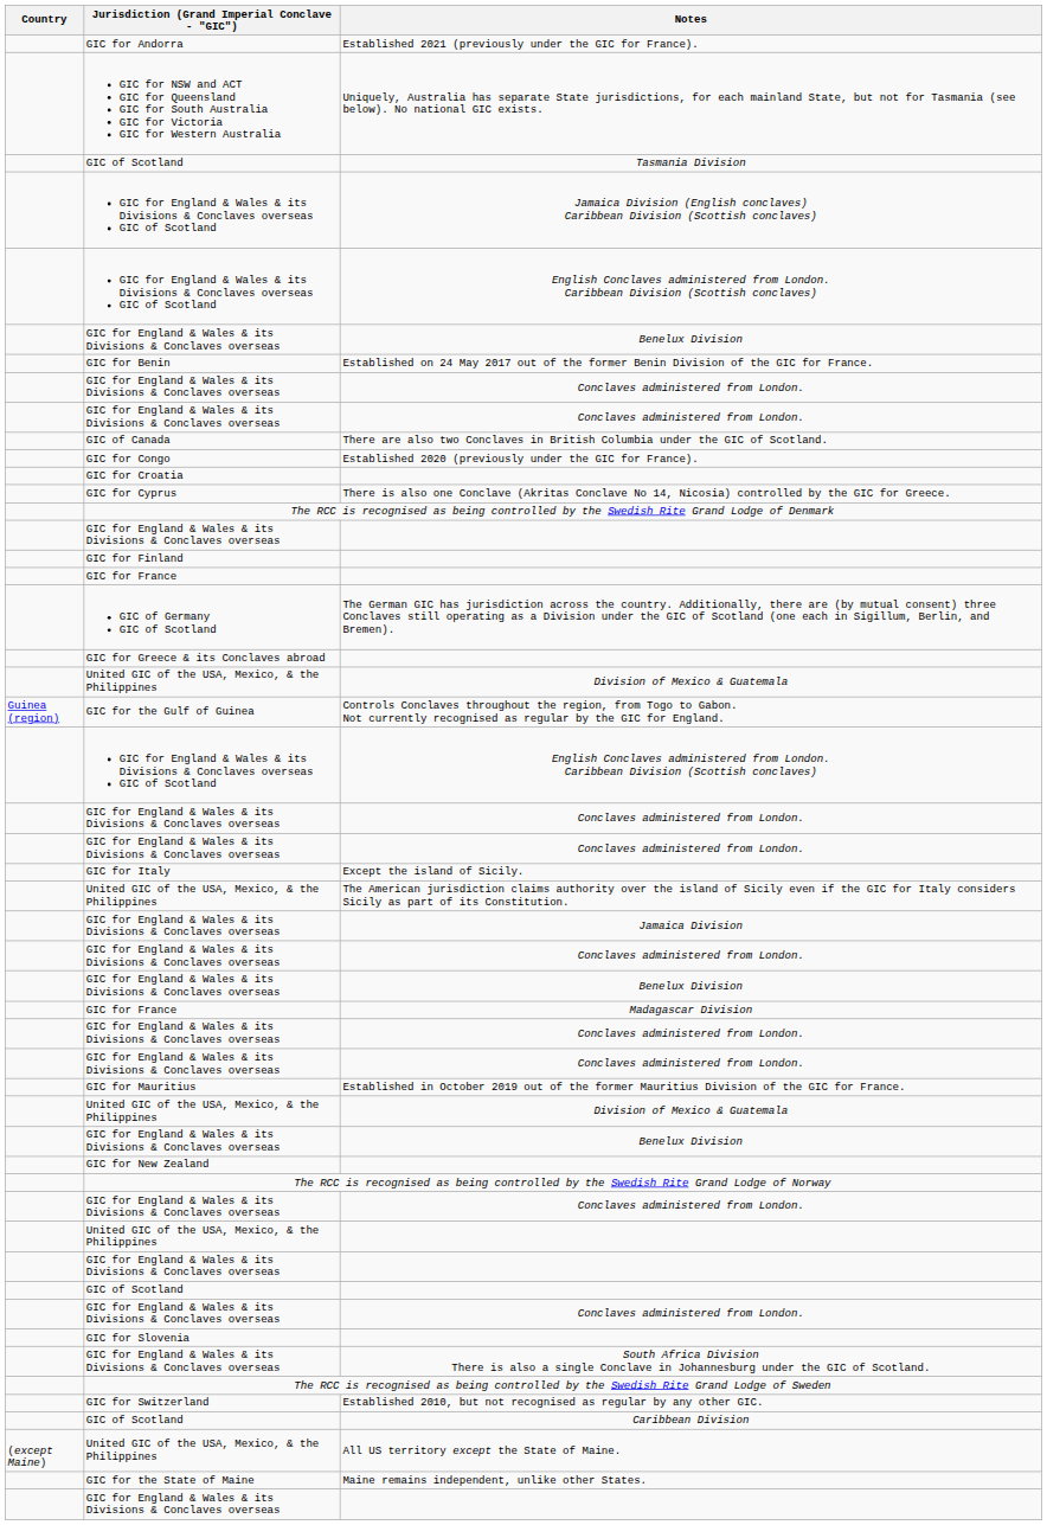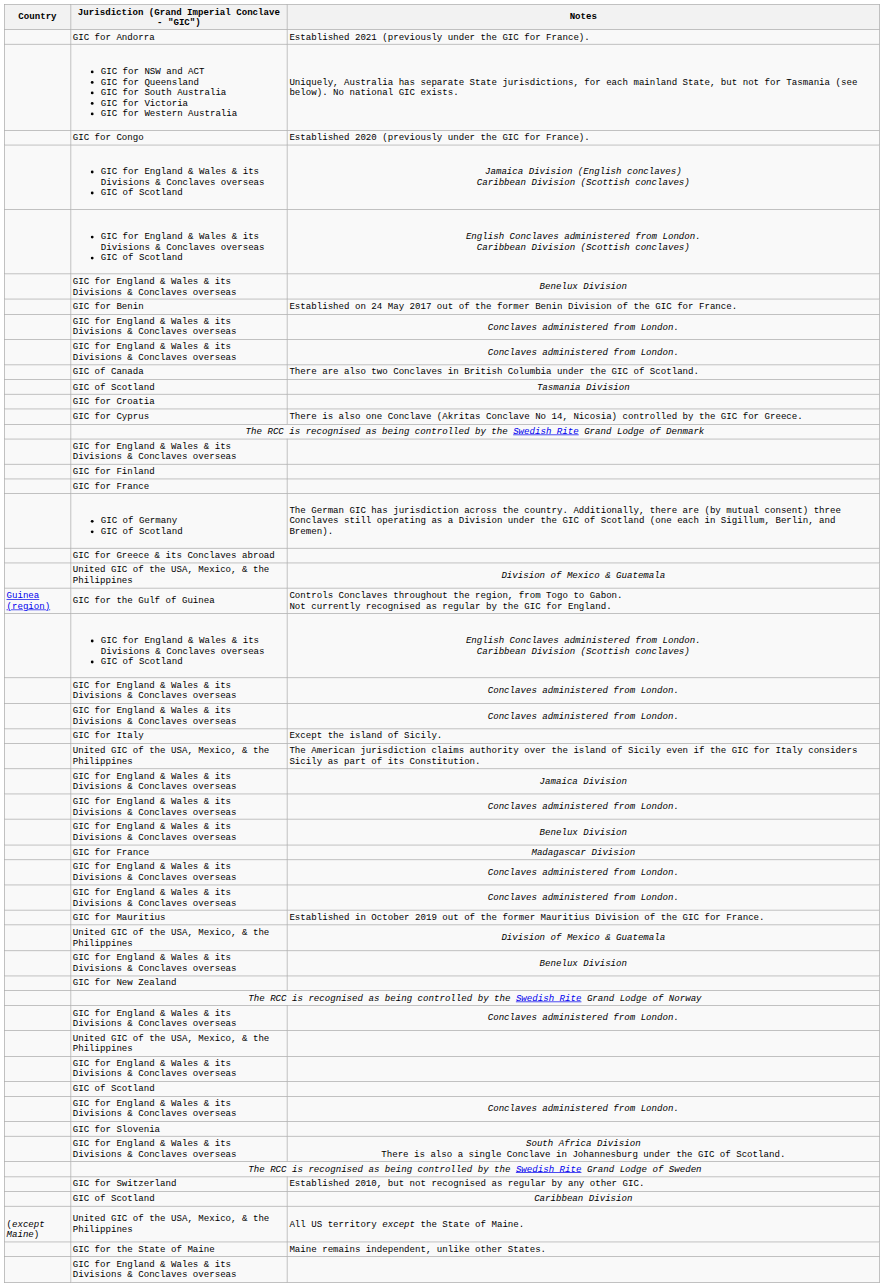 <table class="wikitable">
 <tr>
 <th>Country</th>
 <th>Jurisdiction (Grand Imperial Conclave - "GIC")</th>
 <th>Notes</th>
 </tr>
 <tr>
 <td></td>
 <td>GIC for Andorra</td>
 <td>Established 2021 (previously under the GIC for France).</td>
 </tr>
 <tr>
 <td></td>
 <td><br><ul><li>GIC for NSW and ACT</li><li>GIC for Queensland</li><li>GIC for South Australia</li><li>GIC for Victoria</li><li>GIC for Western Australia</li></ul></td>
 <td>Uniquely, Australia has separate State jurisdictions, for each mainland State, but not for Tasmania (see below). No national GIC exists.</td>
 </tr>
 <tr>
 <td></td>
-<td>GIC of Scotland</td>
-<td style="text-align: center;"><em>Tasmania Division</em></td>
+<td>GIC for Congo</td>
+<td>Established 2020 (previously under the GIC for France).</td>
 </tr>
 <tr>
 <td></td>
 <td><br><ul><li>GIC for England & Wales & its Divisions & Conclaves overseas</li><li>GIC of Scotland</li></ul></td>
 <td style="text-align: center;"><em>Jamaica Division (English conclaves)</em><br><em>Caribbean Division (Scottish conclaves)</em></td>
 </tr>
 <tr>
 <td></td>
 <td><br><ul><li>GIC for England & Wales & its Divisions & Conclaves overseas</li><li>GIC of Scotland</li></ul></td>
 <td style="text-align: center;"><em>English Conclaves administered from London.</em><br><em>Caribbean Division (Scottish conclaves)</em></td>
 </tr>
 <tr>
 <td></td>
 <td>GIC for England & Wales & its Divisions & Conclaves overseas</td>
 <td style="text-align: center;"><em>Benelux Division</em></td>
 </tr>
 <tr>
 <td></td>
 <td>GIC for Benin</td>
 <td>Established on 24 May 2017 out of the former Benin Division of the GIC for France.</td>
 </tr>
 <tr>
 <td></td>
 <td>GIC for England & Wales & its Divisions & Conclaves overseas</td>
 <td style="text-align: center;"><em>Conclaves administered from London.</em></td>
 </tr>
 <tr>
 <td></td>
 <td>GIC for England & Wales & its Divisions & Conclaves overseas</td>
 <td style="text-align: center;"><em>Conclaves administered from London.</em></td>
 </tr>
 <tr>
 <td></td>
 <td>GIC of Canada</td>
 <td>There are also two Conclaves in British Columbia under the GIC of Scotland.</td>
 </tr>
 <tr>
 <td></td>
-<td>GIC for Congo</td>
-<td>Established 2020 (previously under the GIC for France).</td>
+<td>GIC of Scotland</td>
+<td style="text-align: center;"><em>Tasmania Division</em></td>
 </tr>
 <tr>
 <td></td>
 <td>GIC for Croatia</td>
 <td></td>
 </tr>
 <tr>
 <td></td>
 <td>GIC for Cyprus</td>
 <td>There is also one Conclave (Akritas Conclave No 14, Nicosia) controlled by the GIC for Greece.</td>
 </tr>
 <tr>
 <td></td>
 <td colspan="2" style="text-align: center;"><em>The RCC is recognised as being controlled by the <a href='#'>Swedish Rite</a> Grand Lodge of Denmark</em></td>
 </tr>
 <tr>
 <td></td>
 <td>GIC for England & Wales & its Divisions & Conclaves overseas</td>
 <td></td>
 </tr>
 <tr>
 <td></td>
 <td>GIC for Finland</td>
 <td></td>
 </tr>
 <tr>
 <td></td>
 <td>GIC for France</td>
 <td></td>
 </tr>
 <tr>
 <td></td>
 <td><br><ul><li>GIC of Germany</li><li>GIC of Scotland</li></ul></td>
 <td>The German GIC has jurisdiction across the country. Additionally, there are (by mutual consent) three Conclaves still operating as a Division under the GIC of Scotland (one each in Sigillum, Berlin, and Bremen).</td>
 </tr>
 <tr>
 <td></td>
 <td>GIC for Greece & its Conclaves abroad</td>
 <td></td>
 </tr>
 <tr>
 <td></td>
 <td>United GIC of the USA, Mexico, & the Philippines</td>
 <td style="text-align: center;"><em>Division of Mexico & Guatemala</em></td>
 </tr>
 <tr>
 <td><a href='#'>Guinea (region)</a></td>
 <td>GIC for the Gulf of Guinea</td>
 <td>Controls Conclaves throughout the region, from Togo to Gabon.<br>Not currently recognised as regular by the GIC for England.</td>
 </tr>
 <tr>
 <td></td>
 <td><br><ul><li>GIC for England & Wales & its Divisions & Conclaves overseas</li><li>GIC of Scotland</li></ul></td>
 <td style="text-align: center;"><em>English Conclaves administered from London.</em><br><em>Caribbean Division (Scottish conclaves)</em></td>
 </tr>
 <tr>
 <td></td>
 <td>GIC for England & Wales & its Divisions & Conclaves overseas</td>
 <td style="text-align: center;"><em>Conclaves administered from London.</em></td>
 </tr>
 <tr>
 <td></td>
 <td>GIC for England & Wales & its Divisions & Conclaves overseas</td>
 <td style="text-align: center;"><em>Conclaves administered from London.</em></td>
 </tr>
 <tr>
 <td></td>
 <td>GIC for Italy</td>
 <td>Except the island of Sicily.</td>
 </tr>
 <tr>
 <td></td>
 <td>United GIC of the USA, Mexico, & the Philippines</td>
 <td>The American jurisdiction claims authority over the island of Sicily  even if the GIC for Italy considers Sicily as part of its Constitution.</td>
 </tr>
 <tr>
 <td></td>
 <td>GIC for England & Wales & its Divisions & Conclaves overseas</td>
 <td style="text-align: center;"><em>Jamaica Division</em></td>
 </tr>
 <tr>
 <td></td>
 <td>GIC for England & Wales & its Divisions & Conclaves overseas</td>
 <td style="text-align: center;"><em>Conclaves administered from London.</em></td>
 </tr>
 <tr>
 <td></td>
 <td>GIC for England & Wales & its Divisions & Conclaves overseas</td>
 <td style="text-align: center;"><em>Benelux Division</em></td>
 </tr>
 <tr>
 <td></td>
 <td>GIC for France</td>
 <td style="text-align: center;"><em>Madagascar Division</em></td>
 </tr>
 <tr>
 <td></td>
 <td>GIC for England & Wales & its Divisions & Conclaves overseas</td>
 <td style="text-align: center;"><em>Conclaves administered from London.</em></td>
 </tr>
 <tr>
 <td></td>
 <td>GIC for England & Wales & its Divisions & Conclaves overseas</td>
 <td style="text-align: center;"><em>Conclaves administered from London.</em></td>
 </tr>
 <tr>
 <td></td>
 <td>GIC for Mauritius</td>
 <td>Established in October 2019 out of the former Mauritius Division of the GIC for France.</td>
 </tr>
 <tr>
 <td></td>
 <td>United GIC of the USA, Mexico, & the Philippines</td>
 <td style="text-align: center;"><em>Division of Mexico & Guatemala</em></td>
 </tr>
 <tr>
 <td></td>
 <td>GIC for England & Wales & its Divisions & Conclaves overseas</td>
 <td style="text-align: center;"><em>Benelux Division</em></td>
 </tr>
 <tr>
 <td></td>
 <td>GIC for New Zealand</td>
 <td></td>
 </tr>
 <tr>
 <td></td>
 <td colspan="2" style="text-align: center;"><em>The RCC is recognised as being controlled by the <a href='#'>Swedish Rite</a> Grand Lodge of Norway</em></td>
 </tr>
 <tr>
 <td></td>
 <td>GIC for England & Wales & its Divisions & Conclaves overseas</td>
 <td style="text-align: center;"><em>Conclaves administered from London.</em></td>
 </tr>
 <tr>
 <td></td>
 <td>United GIC of the USA, Mexico, & the Philippines</td>
 <td></td>
 </tr>
 <tr>
 <td></td>
 <td>GIC for England & Wales & its Divisions & Conclaves overseas</td>
 <td></td>
 </tr>
 <tr>
 <td></td>
 <td>GIC of Scotland</td>
 <td></td>
 </tr>
 <tr>
 <td></td>
 <td>GIC for England & Wales & its Divisions & Conclaves overseas</td>
 <td style="text-align: center;"><em>Conclaves administered from London.</em></td>
 </tr>
 <tr>
 <td></td>
 <td>GIC for Slovenia</td>
 </tr>
 <tr>
 <td></td>
 <td>GIC for England & Wales & its Divisions & Conclaves overseas</td>
 <td style="text-align: center;"><em>South Africa Division</em><br>There is also a single Conclave in Johannesburg under the GIC of Scotland.</td>
 </tr>
 <tr>
 <td></td>
 <td colspan="2" style="text-align: center;"><em>The RCC is recognised as being controlled by the <a href='#'>Swedish Rite</a> Grand Lodge of Sweden</em></td>
 </tr>
 <tr>
 <td></td>
 <td>GIC for Switzerland</td>
 <td>Established 2010, but not recognised as regular by any other GIC.</td>
 </tr>
 <tr>
 <td></td>
 <td>GIC of Scotland</td>
 <td style="text-align: center;"><em>Caribbean Division</em></td>
 </tr>
 <tr>
 <td><br> (<em>except Maine</em>)</td>
 <td>United GIC of the USA, Mexico, & the Philippines</td>
 <td>All US territory <em>except</em> the State of Maine.</td>
 </tr>
 <tr>
 <td><br></td>
 <td>GIC for the State of Maine</td>
 <td>Maine remains independent, unlike other States.</td>
 </tr>
 <tr>
 <td></td>
 <td>GIC for England & Wales & its Divisions & Conclaves overseas</td>
 <td></td>
 </tr>
 </table>
